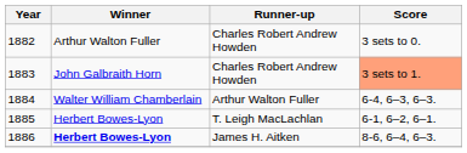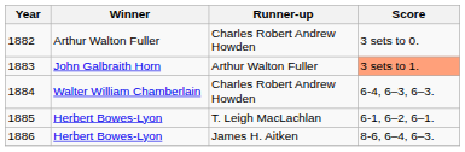 <table class="wikitable">
 <tr>
 <th style="width:60px;">Year</th>
 <th style="width:245px;">Winner</th>
 <th style="width:230px;">Runner-up</th>
 <th style="width:160px;">Score</th>
 </tr>
 <tr>
 <td>1882</td>
 <td> Arthur Walton Fuller</td>
 <td> Charles Robert Andrew Howden</td>
 <td>3 sets to 0.</td>
 </tr>
 <tr>
 <td>1883</td>
 <td> <a href='#'>John Galbraith Horn</a></td>
-<td> Charles Robert Andrew Howden</td>
+<td> Arthur Walton Fuller</td>
 <td style="background: lightsalmon;">3 sets to 1.</td>
 </tr>
 <tr>
 <td>1884</td>
 <td> <a href='#'>Walter William Chamberlain</a></td>
-<td> Arthur Walton Fuller</td>
+<td> Charles Robert Andrew Howden</td>
 <td>6-4, 6–3, 6–3.</td>
 </tr>
 <tr>
 <td>1885</td>
 <td> <a href='#'>Herbert Bowes-Lyon</a></td>
 <td> T. Leigh MacLachlan</td>
 <td>6-1, 6–2, 6–1.</td>
 </tr>
 <tr>
 <td>1886</td>
-<td><strong> <a href='#'>Herbert Bowes-Lyon</a></strong></td>
+<td> <a href='#'>Herbert Bowes-Lyon</a></td>
 <td> James H. Aitken</td>
 <td>8-6, 6–4, 6–3.</td>
 </tr>
 <tr>
 </tr>
 </table>
